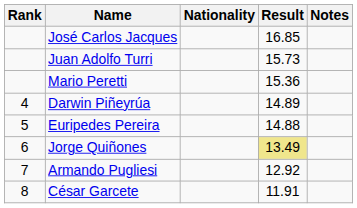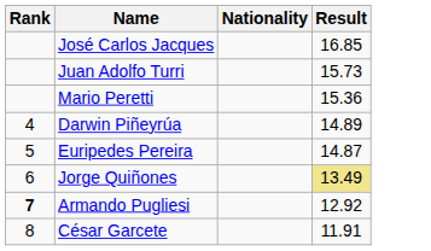 <table class="wikitable sortable" style="text-align:center">
 <tr>
 <th>Rank</th>
 <th>Name</th>
 <th>Nationality</th>
 <th>Result</th>
-<th>Notes</th>
 </tr>
 <tr>
 <td></td>
 <td align=left><a href='#'>José Carlos Jacques</a></td>
 <td align=left></td>
 <td>16.85</td>
-<td></td>
 </tr>
 <tr>
 <td></td>
 <td align=left><a href='#'>Juan Adolfo Turri</a></td>
 <td align=left></td>
 <td>15.73</td>
-<td></td>
 </tr>
 <tr>
 <td></td>
 <td align=left><a href='#'>Mario Peretti</a></td>
 <td align=left></td>
 <td>15.36</td>
-<td></td>
 </tr>
 <tr>
 <td>4</td>
 <td align=left><a href='#'>Darwin Piñeyrúa</a></td>
 <td align=left></td>
 <td>14.89</td>
-<td></td>
 </tr>
 <tr>
 <td>5</td>
 <td align=left><a href='#'>Euripedes Pereira</a></td>
 <td align=left></td>
-<td>14.88</td>
-<td></td>
+<td>14.87</td>
 </tr>
 <tr>
 <td>6</td>
 <td align=left><a href='#'>Jorge Quiñones</a></td>
 <td align=left></td>
 <td style="background: khaki;">13.49</td>
-<td></td>
 </tr>
 <tr>
-<td>7</td>
+<td><strong>7</strong></td>
 <td align=left><a href='#'>Armando Pugliesi</a></td>
 <td align=left></td>
 <td>12.92</td>
-<td></td>
 </tr>
 <tr>
 <td>8</td>
 <td align=left><a href='#'>César Garcete</a></td>
 <td align=left></td>
 <td>11.91</td>
-<td></td>
 </tr>
 </table>
